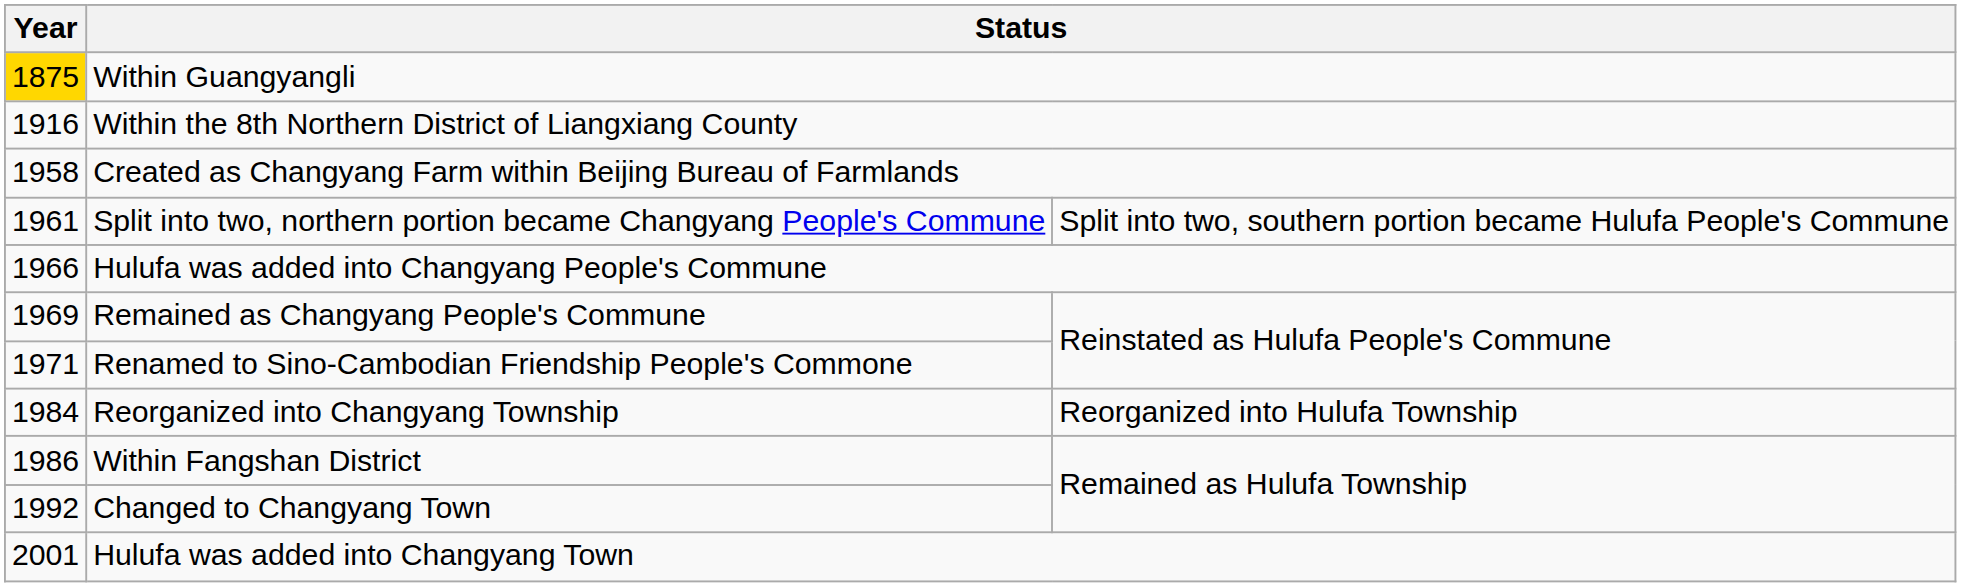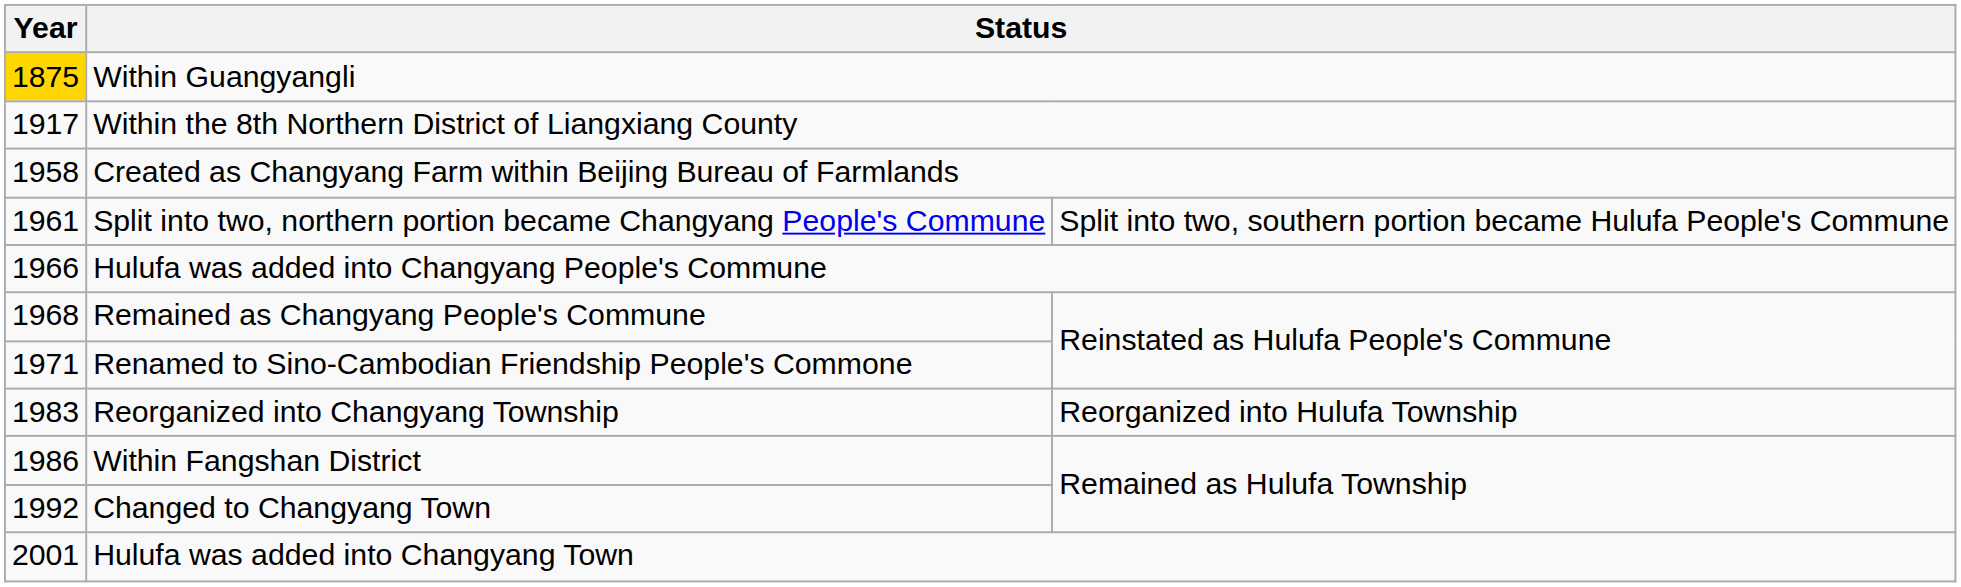 <table class="wikitable">
 <tr>
 <th>Year</th>
 <th colspan="2">Status</th>
 </tr>
 <tr>
 <td style="background: gold;">1875</td>
 <td colspan="2">Within Guangyangli</td>
 </tr>
 <tr>
-<td>1916</td>
+<td>1917</td>
 <td colspan="2">Within the 8th Northern District of Liangxiang County</td>
 </tr>
 <tr>
 <td>1958</td>
 <td colspan="2">Created as Changyang Farm within Beijing Bureau of Farmlands</td>
 </tr>
 <tr>
 <td>1961</td>
 <td>Split into two, northern portion became Changyang <a href='#'>People's Commune</a></td>
 <td>Split into two, southern portion became Hulufa People's Commune</td>
 </tr>
 <tr>
 <td>1966</td>
 <td colspan="2">Hulufa was added into Changyang People's Commune</td>
 </tr>
 <tr>
-<td>1969</td>
+<td>1968</td>
 <td>Remained as Changyang People's Commune</td>
 <td rowspan="2">Reinstated as Hulufa People's Commune</td>
 </tr>
 <tr>
 <td>1971</td>
 <td>Renamed to Sino-Cambodian Friendship People's Commone</td>
 </tr>
 <tr>
-<td>1984</td>
+<td>1983</td>
 <td>Reorganized into Changyang Township</td>
 <td>Reorganized into Hulufa Township</td>
 </tr>
 <tr>
 <td>1986</td>
 <td>Within Fangshan District</td>
 <td rowspan="2">Remained as Hulufa Township</td>
 </tr>
 <tr>
 <td>1992</td>
 <td>Changed to Changyang Town</td>
 </tr>
 <tr>
 <td>2001</td>
 <td colspan="2">Hulufa was added into Changyang Town</td>
 </tr>
 </table>
